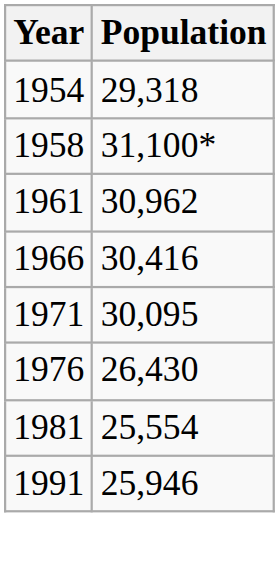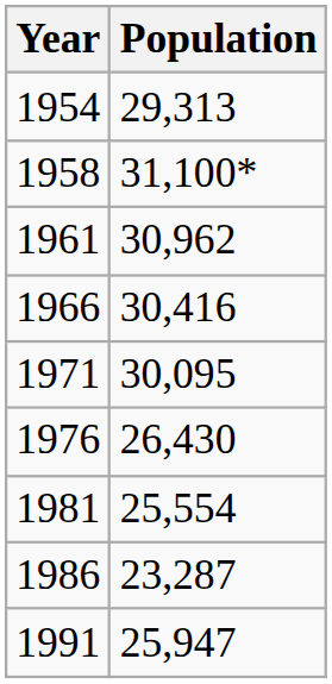 <table class="wikitable">
 <tr>
 <th>Year</th>
 <th>Population</th>
 </tr>
 <tr>
 <td>1954</td>
-<td>29,318</td>
+<td>29,313</td>
 </tr>
 <tr>
 <td>1958</td>
 <td>31,100*</td>
 </tr>
 <tr>
 <td>1961</td>
 <td>30,962</td>
 </tr>
 <tr>
 <td>1966</td>
 <td>30,416</td>
 </tr>
 <tr>
 <td>1971</td>
 <td>30,095</td>
 </tr>
 <tr>
 <td>1976</td>
 <td>26,430</td>
 </tr>
 <tr>
 <td>1981</td>
 <td>25,554</td>
 </tr>
 <tr>
+<td>1986</td>
+<td>23,287</td>
+</tr>
+<tr>
 <td>1991</td>
-<td>25,946</td>
+<td>25,947</td>
 </tr>
 </table>
